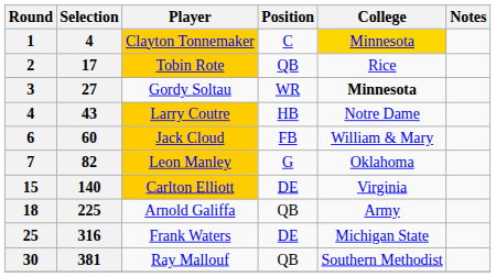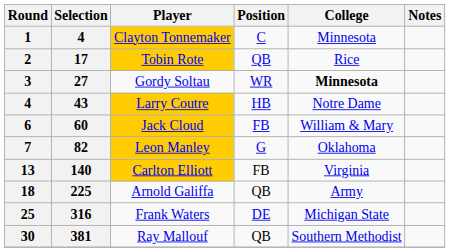 <table class="wikitable" style="text-align:center">
 <tr>
 <th>Round</th>
 <th>Selection</th>
 <th>Player</th>
 <th>Position</th>
 <th>College</th>
 <th>Notes</th>
 </tr>
 <tr>
 <th>1</th>
 <th>4</th>
 <td bgcolor="#FFCC00"><a href='#'>Clayton Tonnemaker</a></td>
 <td><a href='#'>C</a></td>
-<td style="background: gold;"><a href='#'>Minnesota</a></td>
+<td><a href='#'>Minnesota</a></td>
 <td></td>
 </tr>
 <tr>
 <th>2</th>
 <th>17</th>
 <td bgcolor="#FFCC00"><a href='#'>Tobin Rote</a></td>
 <td><a href='#'>QB</a></td>
 <td><a href='#'>Rice</a></td>
 <td></td>
 </tr>
 <tr>
 <th>3</th>
 <th>27</th>
 <td><a href='#'>Gordy Soltau</a></td>
 <td><a href='#'>WR</a></td>
 <td><strong>Minnesota</strong></td>
 <td></td>
 </tr>
 <tr>
 <th>4</th>
 <th>43</th>
 <td bgcolor="#FFCC00"><a href='#'>Larry Coutre</a></td>
 <td><a href='#'>HB</a></td>
 <td><a href='#'>Notre Dame</a></td>
 <td></td>
 </tr>
 <tr>
 <th>6</th>
 <th>60</th>
 <td bgcolor="#FFCC00"><a href='#'>Jack Cloud</a></td>
 <td><a href='#'>FB</a></td>
 <td><a href='#'>William & Mary</a></td>
 <td></td>
 </tr>
 <tr>
 <th>7</th>
 <th>82</th>
 <td bgcolor="#FFCC00"><a href='#'>Leon Manley</a></td>
 <td><a href='#'>G</a></td>
 <td><a href='#'>Oklahoma</a></td>
 <td></td>
 </tr>
 <tr>
-<th>15</th>
+<th>13</th>
 <th>140</th>
 <td bgcolor="#FFCC00"><a href='#'>Carlton Elliott</a></td>
-<td><a href='#'>DE</a></td>
+<td>FB</td>
 <td><a href='#'>Virginia</a></td>
 <td></td>
 </tr>
 <tr>
 <th>18</th>
 <th>225</th>
 <td><a href='#'>Arnold Galiffa</a></td>
 <td>QB</td>
 <td><a href='#'>Army</a></td>
 <td></td>
 </tr>
 <tr>
 <th>25</th>
 <th>316</th>
 <td><a href='#'>Frank Waters</a></td>
 <td><a href='#'>DE</a></td>
 <td><a href='#'>Michigan State</a></td>
 <td></td>
 </tr>
 <tr>
 <th>30</th>
 <th>381</th>
 <td><a href='#'>Ray Mallouf</a></td>
 <td>QB</td>
 <td><a href='#'>Southern Methodist</a></td>
 <td></td>
 </tr>
 <tr>
 </tr>
 </table>
